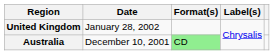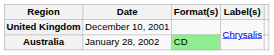 <table class="wikitable plainrowheaders">
 <tr>
 <th scope="col">Region</th>
 <th scope="col">Date</th>
 <th scope="col">Format(s)</th>
 <th scope="col">Label(s)</th>
 <th scope="col"></th>
 </tr>
 <tr>
 <th scope="row">United Kingdom</th>
-<td>January 28, 2002</td>
+<td>December 10, 2001</td>
 <td></td>
 <td rowspan="2"><a href='#'>Chrysalis</a></td>
 <td></td>
 </tr>
 <tr>
 <th scope="row">Australia</th>
-<td>December 10, 2001</td>
+<td>January 28, 2002</td>
 <td style="background: lightgreen;">CD</td>
 <td></td>
 </tr>
 </table>
